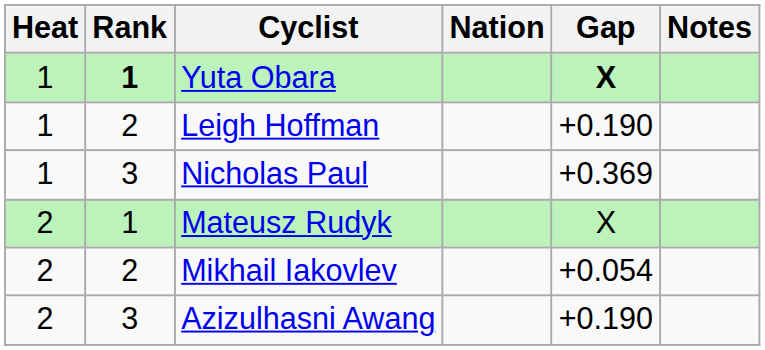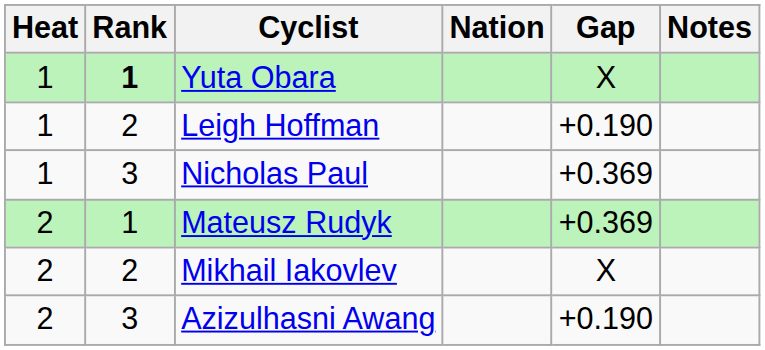 <table class="wikitable sortable" style="text-align:center">
 <tr>
 <th>Heat</th>
 <th>Rank</th>
 <th>Cyclist</th>
 <th>Nation</th>
 <th>Gap</th>
 <th>Notes</th>
 </tr>
 <tr bgcolor=#bbf3bb>
 <td>1</td>
 <td><strong>1</strong></td>
 <td align=left><a href='#'>Yuta Obara</a></td>
 <td align=left></td>
-<td><strong>X</strong></td>
+<td>X</td>
 <td></td>
 </tr>
 <tr>
 <td>1</td>
 <td>2</td>
 <td align=left><a href='#'>Leigh Hoffman</a></td>
 <td align=left></td>
 <td>+0.190</td>
 <td></td>
 </tr>
 <tr>
 <td>1</td>
 <td>3</td>
 <td align=left><a href='#'>Nicholas Paul</a></td>
 <td align=left></td>
 <td>+0.369</td>
 <td></td>
 </tr>
 <tr bgcolor=#bbf3bb>
 <td>2</td>
 <td>1</td>
 <td align=left><a href='#'>Mateusz Rudyk</a></td>
 <td align=left></td>
-<td>X</td>
+<td>+0.369</td>
 <td></td>
 </tr>
 <tr>
 <td>2</td>
 <td>2</td>
 <td align=left><a href='#'>Mikhail Iakovlev</a></td>
 <td align=left></td>
-<td>+0.054</td>
+<td>X</td>
 <td></td>
 </tr>
 <tr>
 <td>2</td>
 <td>3</td>
 <td align=left><a href='#'>Azizulhasni Awang</a></td>
 <td align=left></td>
 <td>+0.190</td>
 <td></td>
 </tr>
 </table>
